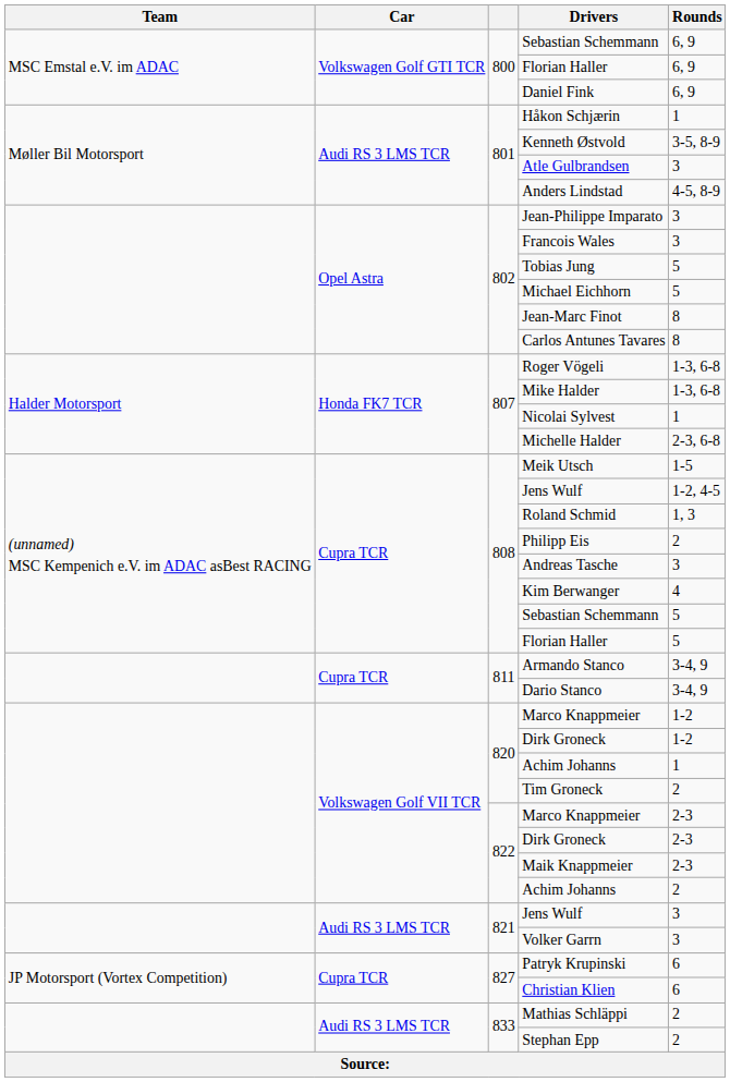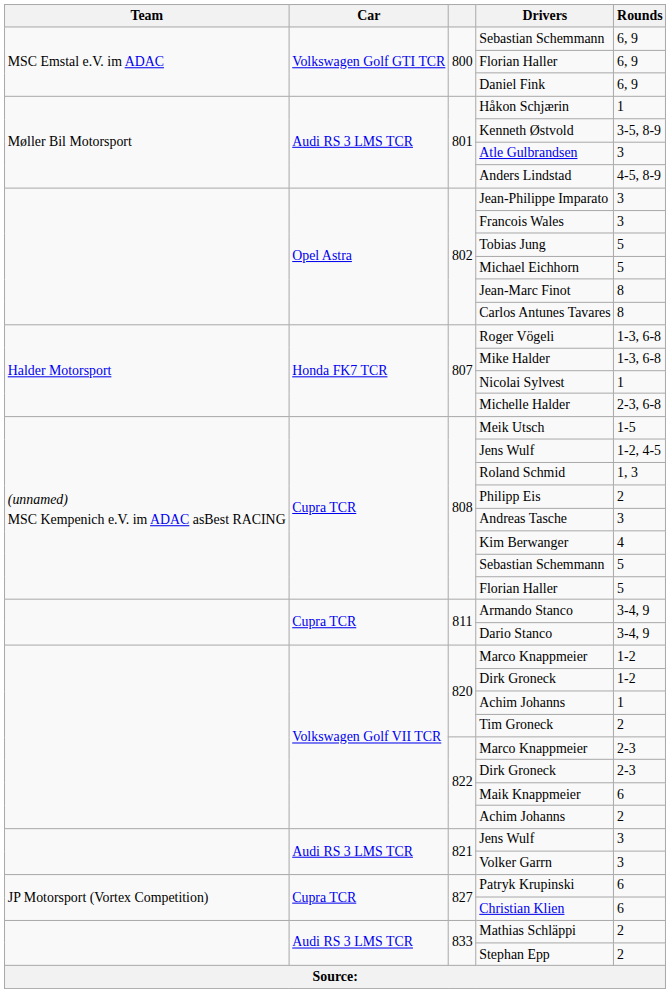 <table class="wikitable" style="font-size: 85%;">
 <tr>
 <th>Team</th>
 <th>Car</th>
 <th></th>
 <th>Drivers</th>
 <th>Rounds</th>
 </tr>
 <tr>
 <td rowspan="3"> MSC Emstal e.V. im <a href='#'>ADAC</a></td>
 <td rowspan="3"><a href='#'>Volkswagen Golf GTI TCR</a></td>
 <td rowspan="3" align="center">800</td>
 <td> Sebastian Schemmann</td>
 <td>6, 9</td>
 </tr>
 <tr>
 <td> Florian Haller</td>
 <td>6, 9</td>
 </tr>
 <tr>
 <td> Daniel Fink</td>
 <td>6, 9</td>
 </tr>
 <tr>
 <td rowspan="4"> Møller Bil Motorsport</td>
 <td rowspan="4"><a href='#'>Audi RS 3 LMS TCR</a></td>
 <td rowspan="4" align="center">801</td>
 <td> Håkon Schjærin</td>
 <td>1</td>
 </tr>
 <tr>
 <td> Kenneth Østvold</td>
 <td>3-5, 8-9</td>
 </tr>
 <tr>
 <td> <a href='#'>Atle Gulbrandsen</a></td>
 <td>3</td>
 </tr>
 <tr>
 <td> Anders Lindstad</td>
 <td>4-5, 8-9</td>
 </tr>
 <tr>
 <td rowspan="6"></td>
 <td rowspan="6"><a href='#'>Opel Astra</a></td>
 <td rowspan="6" align="center">802</td>
 <td> Jean-Philippe Imparato</td>
 <td>3</td>
 </tr>
 <tr>
 <td> Francois Wales</td>
 <td>3</td>
 </tr>
 <tr>
 <td> Tobias Jung</td>
 <td>5</td>
 </tr>
 <tr>
 <td> Michael Eichhorn</td>
 <td>5</td>
 </tr>
 <tr>
 <td> Jean-Marc Finot</td>
 <td>8</td>
 </tr>
 <tr>
 <td> Carlos Antunes Tavares</td>
 <td>8</td>
 </tr>
 <tr>
 <td rowspan="4"> <a href='#'>Halder Motorsport</a></td>
 <td rowspan="4"><a href='#'>Honda FK7 TCR</a></td>
 <td rowspan="4" align="center">807</td>
 <td> Roger Vögeli</td>
 <td>1-3, 6-8</td>
 </tr>
 <tr>
 <td> Mike Halder</td>
 <td>1-3, 6-8</td>
 </tr>
 <tr>
 <td> Nicolai Sylvest</td>
 <td>1</td>
 </tr>
 <tr>
 <td> Michelle Halder</td>
 <td>2-3, 6-8</td>
 </tr>
 <tr>
 <td rowspan="8"><em>(unnamed)</em> <sup></sup><br> MSC Kempenich e.V. im <a href='#'>ADAC</a> asBest RACING <sup></sup></td>
 <td rowspan="8"><a href='#'>Cupra TCR</a></td>
 <td rowspan="8" align="center">808</td>
 <td> Meik Utsch</td>
 <td>1-5</td>
 </tr>
 <tr>
 <td> Jens Wulf</td>
 <td>1-2, 4-5</td>
 </tr>
 <tr>
 <td> Roland Schmid</td>
 <td>1, 3</td>
 </tr>
 <tr>
 <td> Philipp Eis</td>
 <td>2</td>
 </tr>
 <tr>
 <td> Andreas Tasche</td>
 <td>3</td>
 </tr>
 <tr>
 <td> Kim Berwanger</td>
 <td>4</td>
 </tr>
 <tr>
 <td> Sebastian Schemmann</td>
 <td>5</td>
 </tr>
 <tr>
 <td> Florian Haller</td>
 <td>5</td>
 </tr>
 <tr>
 <td rowspan="2"></td>
 <td rowspan="2"><a href='#'>Cupra TCR</a></td>
 <td rowspan="2" align="center">811</td>
 <td> Armando Stanco</td>
 <td>3-4, 9</td>
 </tr>
 <tr>
 <td> Dario Stanco</td>
 <td>3-4, 9</td>
 </tr>
 <tr>
 <td rowspan="8"></td>
 <td rowspan="8"><a href='#'>Volkswagen Golf VII TCR</a></td>
 <td rowspan="4" align="center">820</td>
 <td> Marco Knappmeier</td>
 <td>1-2</td>
 </tr>
 <tr>
 <td> Dirk Groneck</td>
 <td>1-2</td>
 </tr>
 <tr>
 <td> Achim Johanns</td>
 <td>1</td>
 </tr>
 <tr>
 <td> Tim Groneck</td>
 <td>2</td>
 </tr>
 <tr>
 <td rowspan="4" align="center">822</td>
 <td> Marco Knappmeier</td>
 <td>2-3</td>
 </tr>
 <tr>
 <td> Dirk Groneck</td>
 <td>2-3</td>
 </tr>
 <tr>
 <td> Maik Knappmeier</td>
-<td>2-3</td>
+<td>6</td>
 </tr>
 <tr>
 <td> Achim Johanns</td>
 <td>2</td>
 </tr>
 <tr>
 <td rowspan="2"></td>
 <td rowspan="2"><a href='#'>Audi RS 3 LMS TCR</a></td>
 <td rowspan="2" align="center">821</td>
 <td> Jens Wulf</td>
 <td>3</td>
 </tr>
 <tr>
 <td> Volker Garrn</td>
 <td>3</td>
 </tr>
 <tr>
 <td rowspan="2"> JP Motorsport (Vortex Competition)</td>
 <td rowspan="2"><a href='#'>Cupra TCR</a></td>
 <td rowspan="2" align="center">827</td>
 <td> Patryk Krupinski</td>
 <td>6</td>
 </tr>
 <tr>
 <td> <a href='#'>Christian Klien</a></td>
 <td>6</td>
 </tr>
 <tr>
 <td rowspan="2"></td>
 <td rowspan="2"><a href='#'>Audi RS 3 LMS TCR</a></td>
 <td rowspan="2" align="center">833</td>
 <td> Mathias Schläppi</td>
 <td>2</td>
 </tr>
 <tr>
 <td> Stephan Epp</td>
 <td>2</td>
 </tr>
 <tr>
 <th colspan="6">Source:         </th>
 </tr>
 <tr>
 </tr>
 </table>
